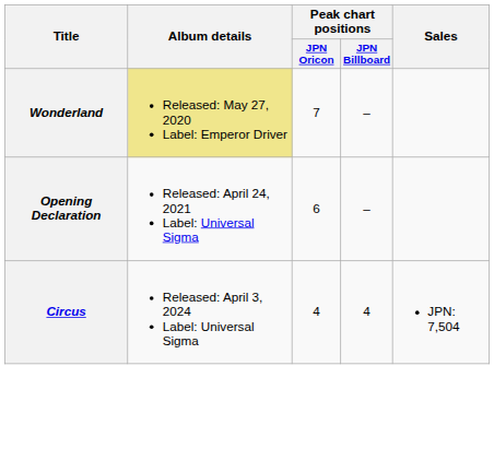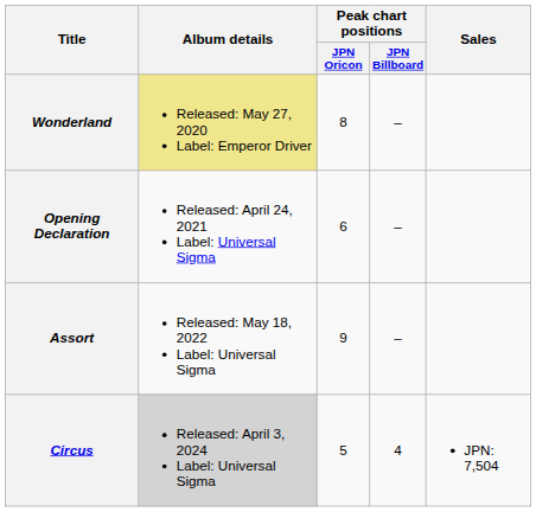 <table class="wikitable plainrowheaders">
 <tr>
 <th scope="col" rowspan="2">Title</th>
 <th scope="col" rowspan="2">Album details</th>
 <th scope="col" colspan="2">Peak chart positions</th>
 <th scope="col" rowspan="2">Sales</th>
 </tr>
 <tr>
 <th scope="col" style="width:4em;font-size:85%"><a href='#'>JPN<br>Oricon</a></th>
 <th scope="col" style="width:4em;font-size:85%"><a href='#'>JPN<br>Billboard</a></th>
 </tr>
 <tr>
 <th scope="row"><em>Wonderland</em></th>
 <td style="background: khaki;"><br><ul><li>Released: May 27, 2020</li><li>Label: Emperor Driver</li></ul></td>
-<td align="center">7</td>
+<td align="center">8</td>
 <td align="center">–</td>
 <td></td>
 </tr>
 <tr>
 <th scope="row"><em>Opening Declaration</em></th>
 <td><br><ul><li>Released: April 24, 2021</li><li>Label: <a href='#'>Universal Sigma</a></li></ul></td>
 <td align="center">6</td>
 <td align="center">–</td>
 <td></td>
 </tr>
 <tr>
+<th scope="row"><em>Assort</em></th>
+<td><br><ul><li>Released: May 18, 2022</li><li>Label: Universal Sigma</li></ul></td>
+<td align="center">9<br></td>
+<td align="center">–</td>
+<td></td>
+</tr>
+<tr>
 <th scope="row"><em><a href='#'>Circus</a></em></th>
-<td><br><ul><li>Released: April 3, 2024</li><li>Label: Universal Sigma</li></ul></td>
-<td align="center">4</td>
+<td style="background: lightgrey;"><br><ul><li>Released: April 3, 2024</li><li>Label: Universal Sigma</li></ul></td>
+<td align="center">5</td>
 <td align="center">4</td>
 <td><br><ul><li>JPN: 7,504</li></ul></td>
 </tr>
 </table>
